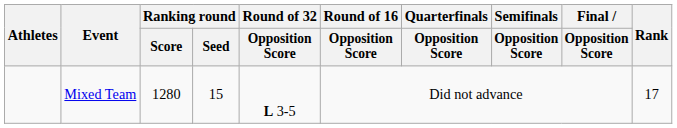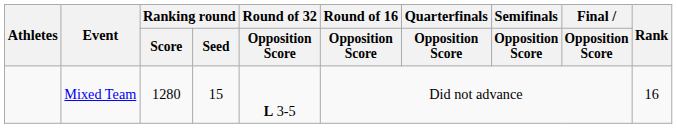 <table class="wikitable" style="font-size:90%;">
 <tr>
 <th rowspan="2">Athletes</th>
 <th rowspan="2">Event</th>
 <th colspan="2">Ranking round</th>
 <th>Round of 32</th>
 <th>Round of 16</th>
 <th>Quarterfinals</th>
 <th>Semifinals</th>
 <th>Final / </th>
 <th rowspan=2>Rank</th>
 </tr>
 <tr style="font-size:95%">
 <th>Score</th>
 <th>Seed</th>
 <th>Opposition<br>Score</th>
 <th>Opposition<br>Score</th>
 <th>Opposition<br>Score</th>
 <th>Opposition<br>Score</th>
 <th>Opposition<br>Score</th>
 </tr>
 <tr align=center>
 <td align=left><br></td>
 <td><a href='#'>Mixed Team</a></td>
 <td>1280</td>
 <td>15</td>
 <td><br><br><strong>L</strong> 3-5</td>
 <td colspan=4>Did not advance</td>
-<td>17</td>
+<td>16</td>
 </tr>
 </table>
